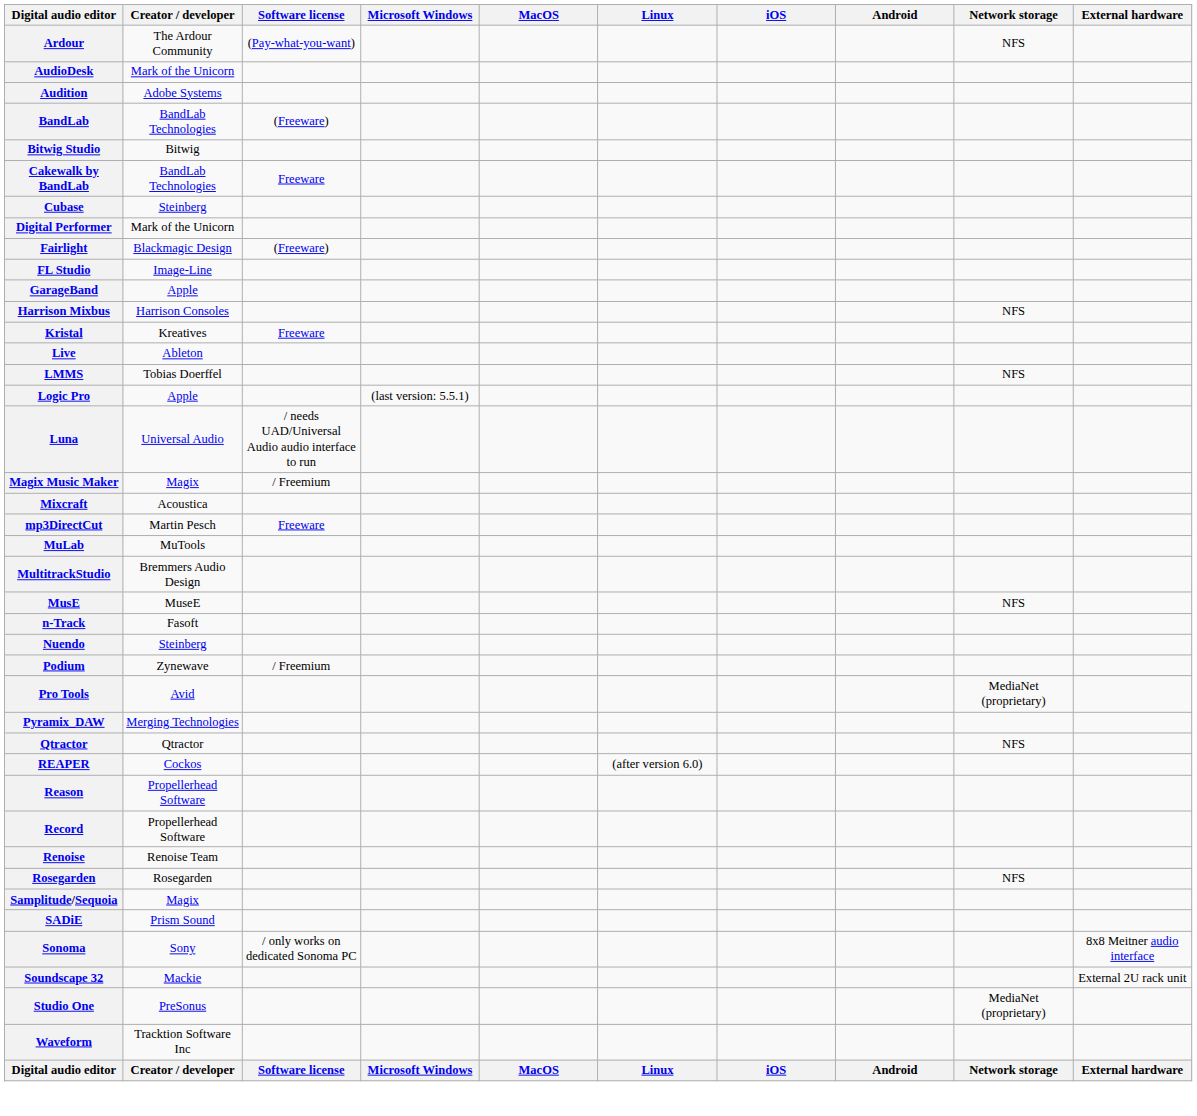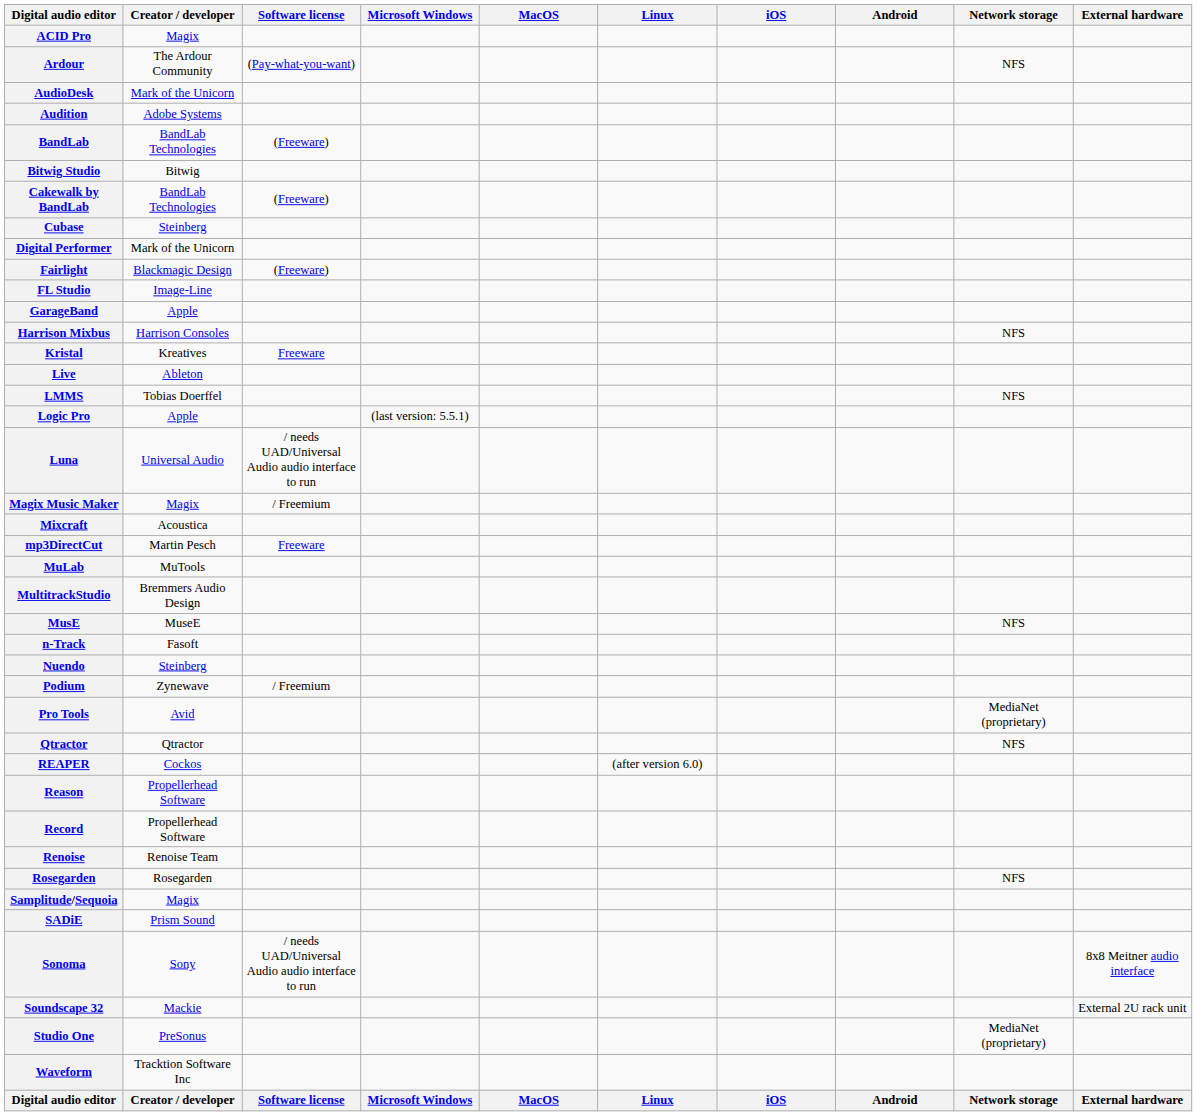 <table class="wikitable sortable" style="width: 100%; text-align: center; font-size: smaller; table-layout: fixed;">
 <tr>
 <th>Digital audio editor</th>
 <th>Creator / developer</th>
 <th><a href='#'>Software license</a></th>
 <th><a href='#'>Microsoft Windows</a></th>
 <th><a href='#'>MacOS</a></th>
 <th><a href='#'>Linux</a></th>
 <th><a href='#'>iOS</a></th>
 <th>Android</th>
 <th>Network storage</th>
 <th>External hardware</th>
+</tr>
+<tr>
+<th><a href='#'>ACID Pro</a></th>
+<td><a href='#'>Magix</a></td>
+<td></td>
+<td></td>
+<td></td>
+<td></td>
+<td></td>
+<td></td>
+<td></td>
+<td></td>
 </tr>
 <tr>
 <th><a href='#'>Ardour</a></th>
 <td>The Ardour Community</td>
 <td> (<a href='#'>Pay-what-you-want</a>)</td>
 <td></td>
 <td></td>
 <td></td>
 <td></td>
 <td></td>
 <td>NFS</td>
 <td></td>
 </tr>
 <tr>
 <th><a href='#'>AudioDesk</a></th>
 <td><a href='#'>Mark of the Unicorn</a></td>
 <td></td>
 <td></td>
 <td></td>
 <td></td>
 <td></td>
 <td></td>
 <td></td>
 <td></td>
 </tr>
 <tr>
 <th><a href='#'>Audition</a></th>
 <td><a href='#'>Adobe Systems</a></td>
 <td></td>
 <td></td>
 <td></td>
 <td></td>
 <td></td>
 <td></td>
 <td></td>
 </tr>
 <tr>
 <th><a href='#'>BandLab</a></th>
 <td><a href='#'>BandLab Technologies</a></td>
 <td> (<a href='#'>Freeware</a>)</td>
 <td></td>
 <td></td>
 <td></td>
 <td></td>
 <td></td>
 <td></td>
 <td></td>
 </tr>
 <tr>
 <th><a href='#'>Bitwig Studio</a></th>
 <td>Bitwig</td>
 <td></td>
 <td></td>
 <td></td>
 <td></td>
 <td></td>
 <td></td>
 <td></td>
 <td></td>
 </tr>
 <tr>
 <th><a href='#'>Cakewalk by BandLab</a></th>
 <td><a href='#'>BandLab Technologies</a></td>
-<td> <a href='#'>Freeware</a></td>
+<td> (<a href='#'>Freeware</a>)</td>
 <td></td>
 <td></td>
 <td></td>
 <td></td>
 <td></td>
 <td></td>
 <td></td>
 </tr>
 <tr>
 <th><a href='#'>Cubase</a></th>
 <td><a href='#'>Steinberg</a></td>
 <td></td>
 <td></td>
 <td></td>
 <td></td>
 <td></td>
 <td></td>
 <td></td>
 <td></td>
 </tr>
 <tr>
 <th><a href='#'>Digital Performer</a></th>
 <td>Mark of the Unicorn</td>
 <td></td>
 <td></td>
 <td></td>
 <td></td>
 <td></td>
 <td></td>
 <td></td>
 <td></td>
 </tr>
 <tr>
 <th><a href='#'>Fairlight</a></th>
 <td><a href='#'>Blackmagic Design</a></td>
 <td> (<a href='#'>Freeware</a>)</td>
 <td></td>
 <td></td>
 <td></td>
 <td></td>
 <td></td>
 <td></td>
 <td></td>
 </tr>
 <tr>
 <th><a href='#'>FL Studio</a></th>
 <td><a href='#'>Image-Line</a></td>
 <td></td>
 <td></td>
 <td></td>
 <td></td>
 <td></td>
 <td></td>
 <td></td>
 <td></td>
 </tr>
 <tr>
 <th><a href='#'>GarageBand</a></th>
 <td><a href='#'>Apple</a></td>
 <td></td>
 <td></td>
 <td></td>
 <td></td>
 <td></td>
 <td></td>
 <td></td>
 <td></td>
 </tr>
 <tr>
 <th><a href='#'>Harrison Mixbus</a></th>
 <td><a href='#'>Harrison Consoles</a></td>
 <td></td>
 <td></td>
 <td></td>
 <td></td>
 <td></td>
 <td></td>
 <td>NFS</td>
 <td></td>
 </tr>
 <tr>
 <th><a href='#'>Kristal</a></th>
 <td>Kreatives</td>
 <td> <a href='#'>Freeware</a></td>
 <td></td>
 <td></td>
 <td></td>
 <td></td>
 <td></td>
 <td></td>
 <td></td>
 </tr>
 <tr>
 <th><a href='#'>Live</a></th>
 <td><a href='#'>Ableton</a></td>
 <td></td>
 <td></td>
 <td></td>
 <td></td>
 <td></td>
 <td></td>
 <td></td>
 <td></td>
 </tr>
 <tr>
 <th><a href='#'>LMMS</a></th>
 <td>Tobias Doerffel</td>
 <td></td>
 <td></td>
 <td></td>
 <td></td>
 <td></td>
 <td></td>
 <td>NFS</td>
 <td></td>
 </tr>
 <tr>
 <th><a href='#'>Logic Pro</a></th>
 <td><a href='#'>Apple</a></td>
 <td></td>
 <td> (last version: 5.5.1)</td>
 <td></td>
 <td></td>
 <td></td>
 <td></td>
 <td></td>
 <td></td>
 </tr>
 <tr>
 <th><a href='#'>Luna</a></th>
 <td><a href='#'>Universal Audio</a></td>
 <td> / needs UAD/Universal Audio audio interface to run</td>
 <td></td>
 <td></td>
 <td></td>
 <td></td>
 <td></td>
 <td></td>
 <td></td>
 </tr>
 <tr>
 <th><a href='#'>Magix Music Maker</a></th>
 <td><a href='#'>Magix</a></td>
 <td> / Freemium</td>
 <td></td>
 <td></td>
 <td></td>
 <td></td>
 <td></td>
 <td></td>
 <td></td>
 </tr>
 <tr>
 <th><a href='#'>Mixcraft</a></th>
 <td>Acoustica</td>
 <td></td>
 <td></td>
 <td></td>
 <td></td>
 <td></td>
 <td></td>
 <td></td>
 <td></td>
 </tr>
 <tr>
 <th><a href='#'>mp3DirectCut</a></th>
 <td>Martin Pesch</td>
 <td> <a href='#'>Freeware</a></td>
 <td></td>
 <td></td>
 <td></td>
 <td></td>
 <td></td>
 <td></td>
 <td></td>
 </tr>
 <tr>
 <th><a href='#'>MuLab</a></th>
 <td>MuTools</td>
 <td></td>
 <td></td>
 <td></td>
 <td></td>
 <td></td>
 <td></td>
 <td></td>
 <td></td>
 </tr>
 <tr>
 <th><a href='#'>MultitrackStudio</a></th>
 <td>Bremmers Audio Design</td>
 <td></td>
 <td></td>
 <td></td>
 <td></td>
 <td></td>
 <td></td>
 <td></td>
 <td></td>
 </tr>
 <tr>
 <th><a href='#'>MusE</a></th>
 <td>MuseE</td>
 <td></td>
 <td></td>
 <td></td>
 <td></td>
 <td></td>
 <td></td>
 <td>NFS</td>
 <td></td>
 </tr>
 <tr>
 <th><a href='#'>n-Track</a></th>
 <td>Fasoft</td>
 <td></td>
 <td></td>
 <td></td>
 <td></td>
 <td></td>
 <td></td>
 <td></td>
 <td></td>
 </tr>
 <tr>
 <th><a href='#'>Nuendo</a></th>
 <td><a href='#'>Steinberg</a></td>
 <td></td>
 <td></td>
 <td></td>
 <td></td>
 <td></td>
 <td></td>
 <td></td>
 <td></td>
 </tr>
 <tr>
 <th><a href='#'>Podium</a></th>
 <td>Zynewave</td>
 <td> / Freemium</td>
 <td></td>
 <td></td>
 <td></td>
 <td></td>
 <td></td>
 <td></td>
 <td></td>
 </tr>
 <tr>
 <th><a href='#'>Pro Tools</a></th>
 <td><a href='#'>Avid</a></td>
 <td></td>
 <td></td>
 <td></td>
 <td></td>
 <td></td>
 <td></td>
 <td>MediaNet (proprietary)</td>
 <td></td>
 </tr>
 <tr>
-<th><a href='#'>Pyramix_DAW</a></th>
-<td><a href='#'>Merging Technologies</a></td>
-<td></td>
-<td></td>
-<td></td>
-<td></td>
-<td></td>
-<td></td>
-<td></td>
-<td></td>
-</tr>
-<tr>
 <th><a href='#'>Qtractor</a></th>
 <td>Qtractor</td>
 <td></td>
 <td></td>
 <td></td>
 <td></td>
 <td></td>
 <td></td>
 <td>NFS</td>
 <td></td>
 </tr>
 <tr>
 <th><a href='#'>REAPER</a></th>
 <td><a href='#'>Cockos</a></td>
 <td></td>
 <td></td>
 <td></td>
 <td> (after version 6.0)</td>
 <td></td>
 <td></td>
 <td></td>
 <td></td>
 </tr>
 <tr>
 <th><a href='#'>Reason</a></th>
 <td><a href='#'>Propellerhead Software</a></td>
 <td></td>
 <td></td>
 <td></td>
 <td></td>
 <td></td>
 <td></td>
 <td></td>
 <td></td>
 </tr>
 <tr>
 <th><a href='#'>Record</a></th>
 <td>Propellerhead Software</td>
 <td></td>
 <td></td>
 <td></td>
 <td></td>
 <td></td>
 <td></td>
 <td></td>
 <td></td>
 </tr>
 <tr>
 <th><a href='#'>Renoise</a></th>
 <td>Renoise Team</td>
 <td></td>
 <td></td>
 <td></td>
 <td></td>
 <td></td>
 <td></td>
 <td></td>
 <td></td>
 </tr>
 <tr>
 <th><a href='#'>Rosegarden</a></th>
 <td>Rosegarden</td>
 <td></td>
 <td></td>
 <td></td>
 <td></td>
 <td></td>
 <td></td>
 <td>NFS</td>
 <td></td>
 </tr>
 <tr>
 <th><a href='#'>Samplitude</a>/<a href='#'>Sequoia</a></th>
 <td><a href='#'>Magix</a></td>
 <td></td>
 <td></td>
 <td></td>
 <td></td>
 <td></td>
 <td></td>
 <td></td>
 <td></td>
 </tr>
 <tr>
 <th><a href='#'>SADiE</a></th>
 <td><a href='#'>Prism Sound</a></td>
 <td></td>
 <td></td>
 <td></td>
 <td></td>
 <td></td>
 <td></td>
 <td></td>
 <td></td>
 </tr>
 <tr>
 <th><a href='#'>Sonoma</a></th>
 <td><a href='#'>Sony</a></td>
-<td> / only works on dedicated Sonoma PC</td>
+<td> / needs UAD/Universal Audio audio interface to run</td>
 <td></td>
 <td></td>
 <td></td>
 <td></td>
 <td></td>
 <td></td>
 <td>8x8 Meitner <a href='#'>audio interface</a></td>
 </tr>
 <tr>
 <th><a href='#'>Soundscape 32</a></th>
 <td><a href='#'>Mackie</a></td>
 <td></td>
 <td></td>
 <td></td>
 <td></td>
 <td></td>
 <td></td>
 <td></td>
 <td>External 2U rack unit</td>
 </tr>
 <tr>
 <th><a href='#'>Studio One</a></th>
 <td><a href='#'>PreSonus</a></td>
 <td></td>
 <td></td>
 <td></td>
 <td></td>
 <td></td>
 <td></td>
 <td>MediaNet (proprietary)</td>
 <td></td>
 </tr>
 <tr>
 <th><a href='#'>Waveform</a></th>
 <td>Tracktion Software Inc</td>
 <td></td>
 <td></td>
 <td></td>
 <td></td>
 <td></td>
 <td></td>
 <td></td>
 <td></td>
 </tr>
 <tr>
 <th>Digital audio editor</th>
 <th>Creator / developer</th>
 <th><a href='#'>Software license</a></th>
 <th><a href='#'>Microsoft Windows</a></th>
 <th><a href='#'>MacOS</a></th>
 <th><a href='#'>Linux</a></th>
 <th><a href='#'>iOS</a></th>
 <th>Android</th>
 <th>Network storage</th>
 <th>External hardware</th>
 </tr>
 </table>
